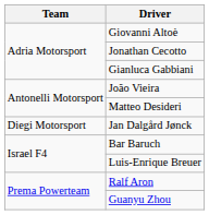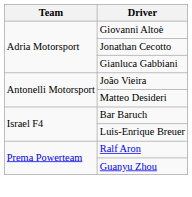 <table class="wikitable" style="font-size: 85%;">
 <tr>
 <th>Team</th>
 <th>Driver</th>
 </tr>
 <tr>
 <td rowspan=3> Adria Motorsport</td>
 <td> Giovanni Altoè</td>
 </tr>
 <tr>
 <td> Jonathan Cecotto</td>
 </tr>
 <tr>
 <td> Gianluca Gabbiani</td>
 </tr>
 <tr>
 <td rowspan=2> Antonelli Motorsport</td>
 <td> João Vieira</td>
 </tr>
 <tr>
 <td> Matteo Desideri</td>
 </tr>
 <tr>
-<td> Diegi Motorsport</td>
-<td> Jan Dalgård Jønck</td>
-</tr>
-<tr>
 <td rowspan=2> Israel F4</td>
 <td> Bar Baruch</td>
 </tr>
 <tr>
 <td> Luis-Enrique Breuer</td>
 </tr>
 <tr>
 <td rowspan=2> <a href='#'>Prema Powerteam</a></td>
 <td> <a href='#'>Ralf Aron</a></td>
 </tr>
 <tr>
 <td> <a href='#'>Guanyu Zhou</a></td>
 </tr>
 </table>
